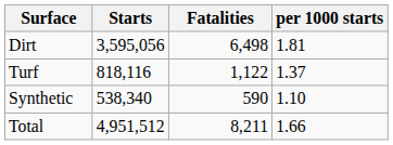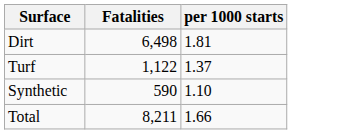 <table class="wikitable">
 <tr>
 <th style="width:75px;">Surface</th>
-<th>Starts</th>
 <th style="width:90px;">Fatalities</th>
 <th>per 1000 starts</th>
 </tr>
 <tr>
 <td>Dirt</td>
-<td>3,595,056</td>
 <td align="right">6,498</td>
 <td>1.81</td>
 </tr>
 <tr>
 <td>Turf</td>
-<td>818,116</td>
 <td align="right">1,122</td>
 <td>1.37</td>
 </tr>
 <tr>
 <td>Synthetic</td>
-<td>538,340</td>
 <td align="right">590</td>
 <td>1.10</td>
 </tr>
 <tr>
 <td>Total</td>
-<td>4,951,512</td>
 <td align="right">8,211</td>
 <td>1.66</td>
 </tr>
 </table>
